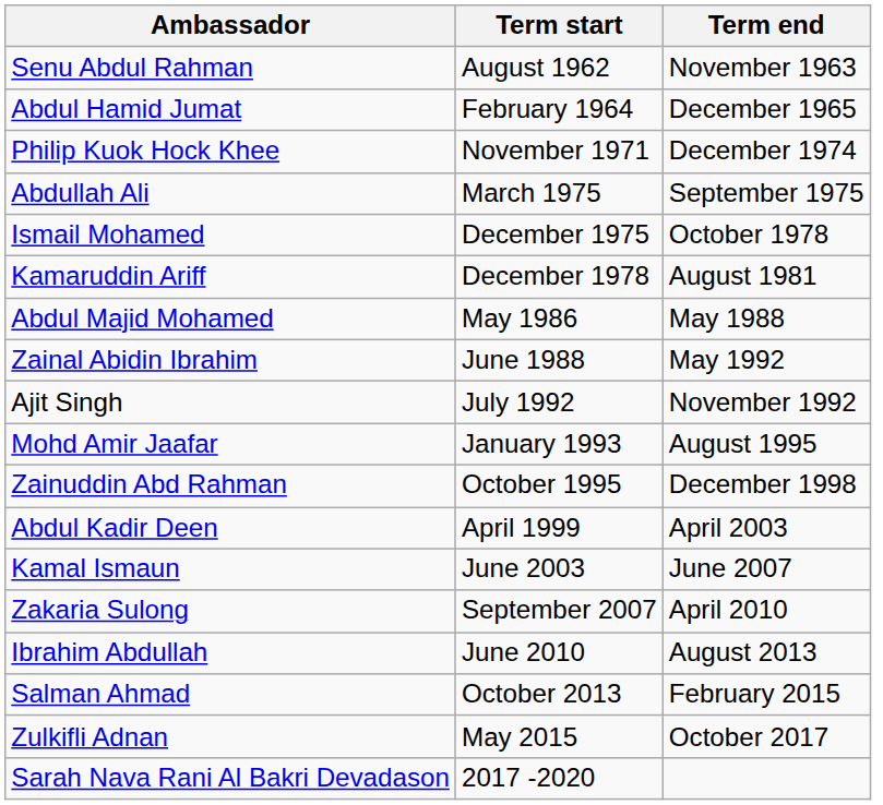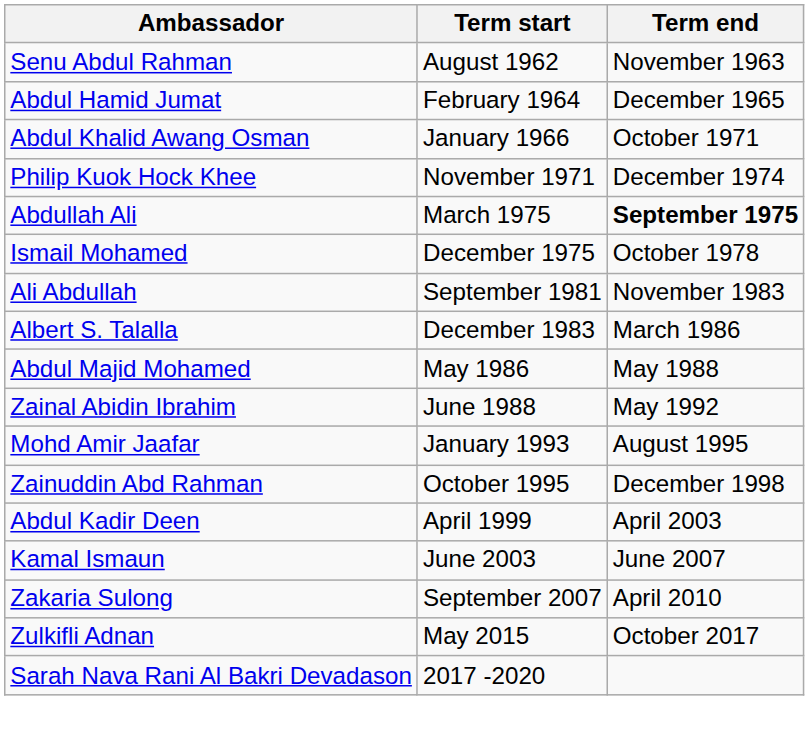 <table class=wikitable>
 <tr>
 <th>Ambassador</th>
 <th>Term start</th>
 <th>Term end</th>
 </tr>
 <tr>
 <td><a href='#'>Senu Abdul Rahman</a></td>
 <td>August 1962</td>
 <td>November 1963</td>
 </tr>
 <tr>
 <td><a href='#'>Abdul Hamid Jumat</a></td>
 <td>February 1964</td>
 <td>December 1965</td>
 </tr>
 <tr>
+<td><a href='#'>Abdul Khalid Awang Osman</a></td>
+<td>January 1966</td>
+<td>October 1971</td>
+</tr>
+<tr>
 <td><a href='#'>Philip Kuok Hock Khee</a></td>
 <td>November 1971</td>
 <td>December 1974</td>
 </tr>
 <tr>
 <td><a href='#'>Abdullah Ali</a></td>
 <td>March 1975</td>
-<td>September 1975</td>
+<td><strong>September 1975</strong></td>
 </tr>
 <tr>
 <td><a href='#'>Ismail Mohamed</a></td>
 <td>December 1975</td>
 <td>October 1978</td>
 </tr>
 <tr>
-<td><a href='#'>Kamaruddin Ariff</a></td>
-<td>December 1978</td>
-<td>August 1981</td>
+<td><a href='#'>Ali Abdullah</a></td>
+<td>September 1981</td>
+<td>November 1983</td>
+</tr>
+<tr>
+<td><a href='#'>Albert S. Talalla</a></td>
+<td>December 1983</td>
+<td>March 1986</td>
 </tr>
 <tr>
 <td><a href='#'>Abdul Majid Mohamed</a></td>
 <td>May 1986</td>
 <td>May 1988</td>
 </tr>
 <tr>
 <td><a href='#'>Zainal Abidin Ibrahim</a></td>
 <td>June 1988</td>
 <td>May 1992</td>
-</tr>
-<tr>
-<td>Ajit Singh</td>
-<td>July 1992</td>
-<td>November 1992</td>
 </tr>
 <tr>
 <td><a href='#'>Mohd Amir Jaafar</a></td>
 <td>January 1993</td>
 <td>August 1995</td>
 </tr>
 <tr>
 <td><a href='#'>Zainuddin Abd Rahman</a></td>
 <td>October 1995</td>
 <td>December 1998</td>
 </tr>
 <tr>
 <td><a href='#'>Abdul Kadir Deen</a></td>
 <td>April 1999</td>
 <td>April 2003</td>
 </tr>
 <tr>
 <td><a href='#'>Kamal Ismaun</a></td>
 <td>June 2003</td>
 <td>June 2007</td>
 </tr>
 <tr>
 <td><a href='#'>Zakaria Sulong</a></td>
 <td>September 2007</td>
 <td>April 2010</td>
 </tr>
 <tr>
-<td><a href='#'>Ibrahim Abdullah</a></td>
-<td>June 2010</td>
-<td>August 2013</td>
-</tr>
-<tr>
-<td><a href='#'>Salman Ahmad</a></td>
-<td>October 2013</td>
-<td>February 2015</td>
-</tr>
-<tr>
 <td><a href='#'>Zulkifli Adnan</a></td>
 <td>May 2015</td>
 <td>October 2017</td>
 </tr>
 <tr>
 <td><a href='#'>Sarah Nava Rani Al Bakri Devadason</a></td>
 <td>2017 -2020<br></td>
 </tr>
 </table>
